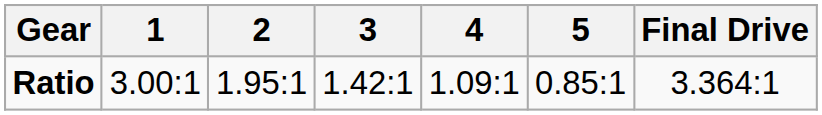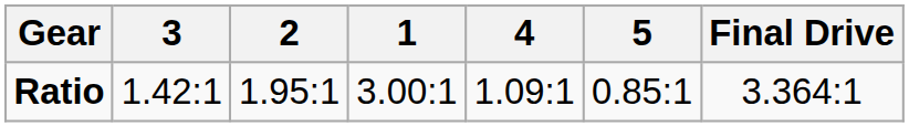 <table class=wikitable style="text-align: center;">
 <tr>
 <th>Gear</th>
+<th>3</th>
+<th>2</th>
 <th>1</th>
-<th>2</th>
-<th>3</th>
 <th>4</th>
 <th>5</th>
 <th>Final Drive</th>
 </tr>
 <tr>
 <td><strong>Ratio</strong></td>
+<td>1.42:1</td>
+<td>1.95:1</td>
 <td>3.00:1</td>
-<td>1.95:1</td>
-<td>1.42:1</td>
 <td>1.09:1</td>
 <td>0.85:1</td>
 <td>3.364:1</td>
 </tr>
 </table>
